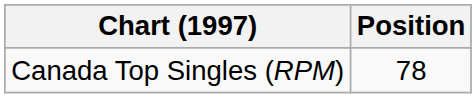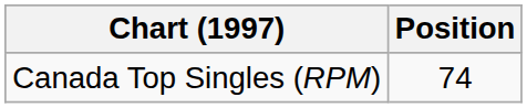 <table class="wikitable sortable">
 <tr>
 <th>Chart (1997)</th>
 <th>Position</th>
 </tr>
 <tr>
 <td align="left">Canada Top Singles (<em>RPM</em>)</td>
-<td align="center">78</td>
+<td align="center">74</td>
 </tr>
 </table>
